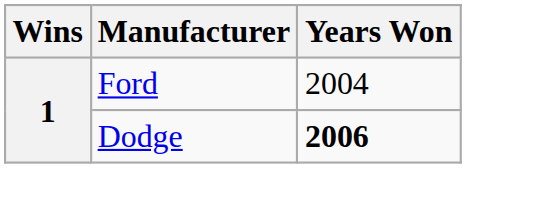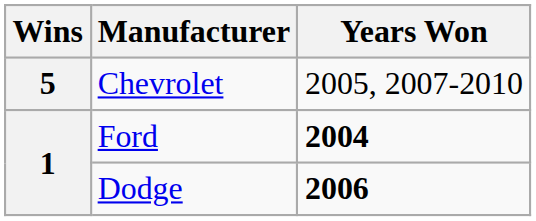 <table class="wikitable" style="font-size: 95%;">
 <tr>
 <th>Wins</th>
 <th>Manufacturer</th>
 <th>Years Won</th>
 </tr>
 <tr>
+<th>5</th>
+<td><a href='#'>Chevrolet</a></td>
+<td>2005, 2007-2010</td>
+</tr>
+<tr>
 <th rowspan="2">1</th>
 <td><a href='#'>Ford</a></td>
-<td>2004</td>
+<td><strong>2004</strong></td>
 </tr>
 <tr>
 <td><a href='#'>Dodge</a></td>
 <td><strong>2006</strong></td>
 </tr>
 </table>
